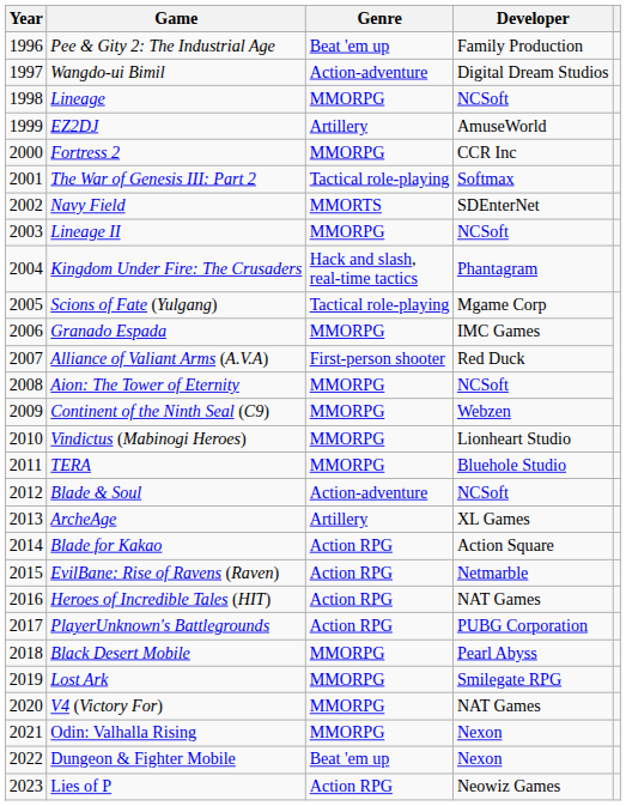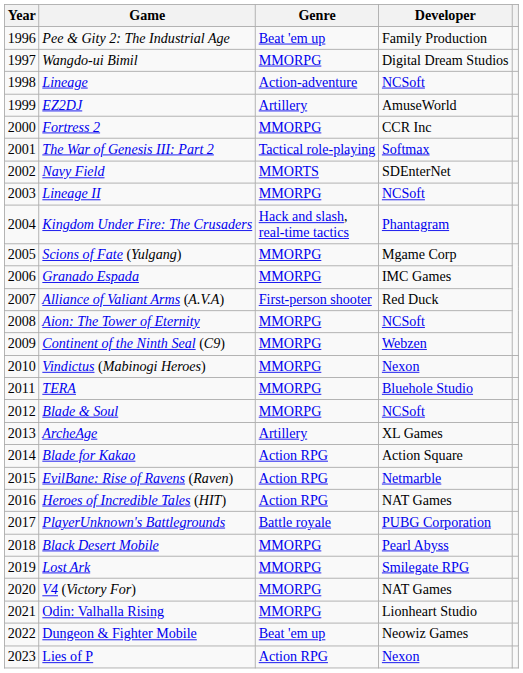 <table class="wikitable">
 <tr>
 <th>Year</th>
 <th>Game</th>
 <th>Genre</th>
 <th>Developer</th>
 <th></th>
 </tr>
 <tr>
 <td>1996</td>
 <td><em>Pee & Gity 2: The Industrial Age</em></td>
 <td><a href='#'>Beat 'em up</a></td>
 <td>Family Production</td>
 <td style="text-align:center"></td>
 </tr>
 <tr>
 <td>1997</td>
 <td><em>Wangdo-ui Bimil</em></td>
-<td><a href='#'>Action-adventure</a></td>
+<td><a href='#'>MMORPG</a></td>
 <td>Digital Dream Studios</td>
 <td style="text-align:center"></td>
 </tr>
 <tr>
 <td>1998</td>
 <td><em><a href='#'>Lineage</a></em></td>
-<td><a href='#'>MMORPG</a></td>
+<td><a href='#'>Action-adventure</a></td>
 <td><a href='#'>NCSoft</a></td>
 <td style="text-align:center"></td>
 </tr>
 <tr>
 <td>1999</td>
 <td><em><a href='#'>EZ2DJ</a></em></td>
 <td><a href='#'>Artillery</a></td>
 <td>AmuseWorld</td>
 <td style="text-align:center"></td>
 </tr>
 <tr>
 <td>2000</td>
 <td><em><a href='#'>Fortress 2</a></em></td>
 <td><a href='#'>MMORPG</a></td>
 <td>CCR Inc</td>
 <td style="text-align:center"></td>
 </tr>
 <tr>
 <td>2001</td>
 <td><em><a href='#'>The War of Genesis III: Part 2</a></em></td>
 <td><a href='#'>Tactical role-playing</a></td>
 <td><a href='#'>Softmax</a></td>
 <td style="text-align:center"></td>
 </tr>
 <tr>
 <td>2002</td>
 <td><em><a href='#'>Navy Field</a></em></td>
 <td><a href='#'>MMORTS</a></td>
 <td>SDEnterNet</td>
 <td style="text-align:center"></td>
 </tr>
 <tr>
 <td>2003</td>
 <td><em><a href='#'>Lineage II</a></em></td>
 <td><a href='#'>MMORPG</a></td>
 <td><a href='#'>NCSoft</a></td>
 <td style="text-align:center"></td>
 </tr>
 <tr>
 <td>2004</td>
 <td><em><a href='#'>Kingdom Under Fire: The Crusaders</a></em></td>
 <td><a href='#'>Hack and slash</a>, <br> <a href='#'>real-time tactics</a></td>
 <td><a href='#'>Phantagram</a></td>
 <td style="text-align:center"></td>
 </tr>
 <tr>
 <td>2005</td>
 <td><em><a href='#'>Scions of Fate</a></em> (<em>Yulgang</em>)</td>
-<td><a href='#'>Tactical role-playing</a></td>
+<td><a href='#'>MMORPG</a></td>
 <td>Mgame Corp</td>
 <td rowspan="5" style="text-align:center"></td>
 </tr>
 <tr>
 <td>2006</td>
 <td><em><a href='#'>Granado Espada</a></em></td>
 <td><a href='#'>MMORPG</a></td>
 <td>IMC Games</td>
 </tr>
 <tr>
 <td>2007</td>
 <td><em><a href='#'>Alliance of Valiant Arms</a></em> (<em>A.V.A</em>)</td>
 <td><a href='#'>First-person shooter</a></td>
 <td>Red Duck</td>
 </tr>
 <tr>
 <td>2008</td>
 <td><em><a href='#'>Aion: The Tower of Eternity</a></em></td>
 <td><a href='#'>MMORPG</a></td>
 <td><a href='#'>NCSoft</a></td>
 </tr>
 <tr>
 <td>2009</td>
 <td><em><a href='#'>Continent of the Ninth Seal</a></em> (<em>C9</em>)</td>
 <td><a href='#'>MMORPG</a></td>
 <td><a href='#'>Webzen</a></td>
 </tr>
 <tr>
 <td>2010</td>
 <td><em><a href='#'>Vindictus</a></em> (<em>Mabinogi Heroes</em>)</td>
 <td><a href='#'>MMORPG</a></td>
-<td>Lionheart Studio</td>
+<td><a href='#'>Nexon</a></td>
 <td style="text-align:center"></td>
 </tr>
 <tr>
 <td>2011</td>
 <td><em><a href='#'>TERA</a></em></td>
 <td><a href='#'>MMORPG</a></td>
 <td><a href='#'>Bluehole Studio</a></td>
 <td style="text-align:center"></td>
 </tr>
 <tr>
 <td>2012</td>
 <td><em><a href='#'>Blade & Soul</a></em></td>
-<td><a href='#'>Action-adventure</a></td>
+<td><a href='#'>MMORPG</a></td>
 <td><a href='#'>NCSoft</a></td>
 <td style="text-align:center"></td>
 </tr>
 <tr>
 <td>2013</td>
 <td><em><a href='#'>ArcheAge</a></em></td>
 <td><a href='#'>Artillery</a></td>
 <td>XL Games</td>
 <td style="text-align:center"></td>
 </tr>
 <tr>
 <td>2014</td>
 <td><em><a href='#'>Blade for Kakao</a></em></td>
 <td><a href='#'>Action RPG</a></td>
 <td>Action Square</td>
 <td style="text-align:center"></td>
 </tr>
 <tr>
 <td>2015</td>
 <td><em><a href='#'>EvilBane: Rise of Ravens</a></em> (<em>Raven</em>)</td>
 <td><a href='#'>Action RPG</a></td>
 <td><a href='#'>Netmarble</a></td>
 <td style="text-align:center"></td>
 </tr>
 <tr>
 <td>2016</td>
 <td><em><a href='#'>Heroes of Incredible Tales</a></em> (<em>HIT</em>)</td>
 <td><a href='#'>Action RPG</a></td>
 <td>NAT Games</td>
 <td style="text-align:center"></td>
 </tr>
 <tr>
 <td>2017</td>
 <td><em><a href='#'>PlayerUnknown's Battlegrounds</a></em></td>
-<td><a href='#'>Action RPG</a></td>
+<td><a href='#'>Battle royale</a></td>
 <td><a href='#'>PUBG Corporation</a></td>
 <td style="text-align:center"></td>
 </tr>
 <tr>
 <td>2018</td>
 <td><em><a href='#'>Black Desert Mobile</a></em></td>
 <td><a href='#'>MMORPG</a></td>
 <td><a href='#'>Pearl Abyss</a></td>
 <td style="text-align:center"></td>
 </tr>
 <tr>
 <td>2019</td>
 <td><em><a href='#'>Lost Ark</a></em></td>
 <td><a href='#'>MMORPG</a></td>
 <td><a href='#'>Smilegate RPG</a></td>
 <td style="text-align:center"></td>
 </tr>
 <tr>
 <td>2020</td>
 <td><em><a href='#'>V4</a></em> (<em>Victory For</em>)</td>
 <td><a href='#'>MMORPG</a></td>
 <td>NAT Games</td>
 <td style="text-align:center"></td>
 </tr>
 <tr>
 <td>2021</td>
 <td><a href='#'>Odin: Valhalla Rising</a></td>
 <td><a href='#'>MMORPG</a></td>
-<td><a href='#'>Nexon</a></td>
+<td>Lionheart Studio</td>
 <td></td>
 </tr>
 <tr>
 <td>2022</td>
 <td><a href='#'>Dungeon & Fighter Mobile</a></td>
 <td><a href='#'>Beat 'em up</a></td>
-<td><a href='#'>Nexon</a></td>
+<td>Neowiz Games</td>
 <td></td>
 </tr>
 <tr>
 <td>2023</td>
 <td><a href='#'>Lies of P</a></td>
 <td><a href='#'>Action RPG</a></td>
-<td>Neowiz Games</td>
+<td><a href='#'>Nexon</a></td>
 <td></td>
 </tr>
 </table>
